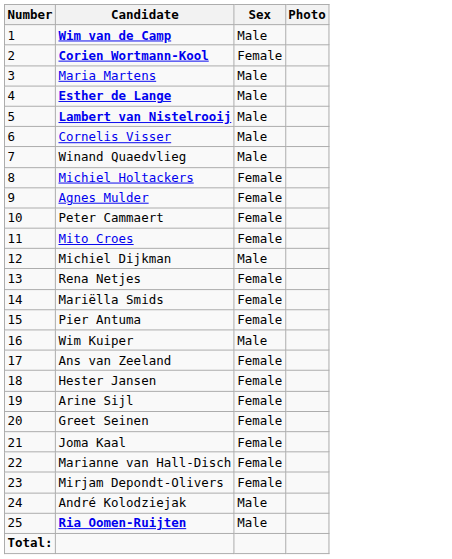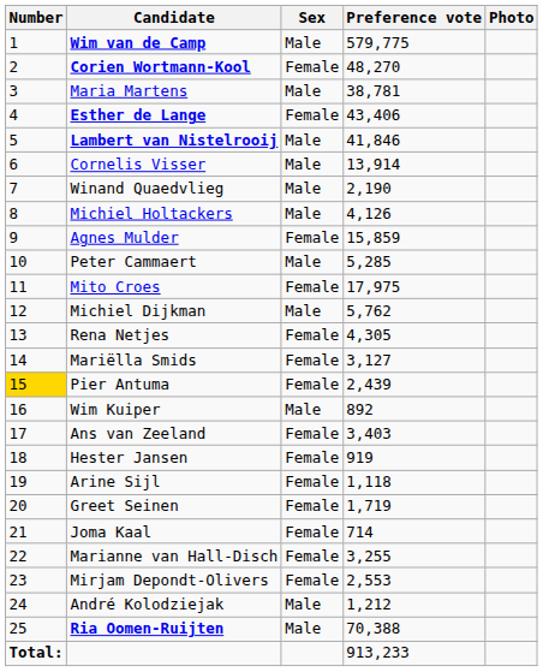 <table class="wikitable vatop">
 <tr>
 <th>Number</th>
 <th>Candidate</th>
 <th>Sex</th>
+<th>Preference vote</th>
 <th>Photo</th>
 </tr>
 <tr>
 <td>1</td>
 <td><strong><a href='#'>Wim van de Camp</a></strong></td>
 <td>Male</td>
+<td>579,775</td>
 <td></td>
 </tr>
 <tr>
 <td>2</td>
 <td><strong><a href='#'>Corien Wortmann-Kool</a></strong></td>
 <td>Female</td>
+<td>48,270</td>
 <td></td>
 </tr>
 <tr>
 <td>3</td>
 <td><a href='#'>Maria Martens</a></td>
 <td>Male</td>
+<td>38,781</td>
 <td></td>
 </tr>
 <tr>
 <td>4</td>
 <td><strong><a href='#'>Esther de Lange</a></strong></td>
-<td>Male</td>
+<td>Female</td>
+<td>43,406</td>
 <td></td>
 </tr>
 <tr>
 <td>5</td>
 <td><strong><a href='#'>Lambert van Nistelrooij</a></strong></td>
 <td>Male</td>
+<td>41,846</td>
 <td></td>
 </tr>
 <tr>
 <td>6</td>
 <td><a href='#'>Cornelis Visser</a></td>
 <td>Male</td>
+<td>13,914</td>
 <td></td>
 </tr>
 <tr>
 <td>7</td>
 <td>Winand Quaedvlieg</td>
 <td>Male</td>
+<td>2,190</td>
 <td></td>
 </tr>
 <tr>
 <td>8</td>
 <td><a href='#'>Michiel Holtackers</a></td>
-<td>Female</td>
+<td>Male</td>
+<td>4,126</td>
 <td></td>
 </tr>
 <tr>
 <td>9</td>
 <td><a href='#'>Agnes Mulder</a></td>
 <td>Female</td>
+<td>15,859</td>
 <td></td>
 </tr>
 <tr>
 <td>10</td>
 <td>Peter Cammaert</td>
-<td>Female</td>
+<td>Male</td>
+<td>5,285</td>
 <td></td>
 </tr>
 <tr>
 <td>11</td>
 <td><a href='#'>Mito Croes</a></td>
 <td>Female</td>
+<td>17,975</td>
 <td></td>
 </tr>
 <tr>
 <td>12</td>
 <td>Michiel Dijkman</td>
 <td>Male</td>
+<td>5,762</td>
 <td></td>
 </tr>
 <tr>
 <td>13</td>
 <td>Rena Netjes</td>
 <td>Female</td>
+<td>4,305</td>
 <td></td>
 </tr>
 <tr>
 <td>14</td>
 <td>Mariëlla Smids</td>
 <td>Female</td>
+<td>3,127</td>
 <td></td>
 </tr>
 <tr>
-<td>15</td>
+<td style="background: gold;">15</td>
 <td>Pier Antuma</td>
 <td>Female</td>
+<td>2,439</td>
 <td></td>
 </tr>
 <tr>
 <td>16</td>
 <td>Wim Kuiper</td>
 <td>Male</td>
+<td>892</td>
 <td></td>
 </tr>
 <tr>
 <td>17</td>
 <td>Ans van Zeeland</td>
 <td>Female</td>
+<td>3,403</td>
 <td></td>
 </tr>
 <tr>
 <td>18</td>
 <td>Hester Jansen</td>
 <td>Female</td>
+<td>919</td>
 <td></td>
 </tr>
 <tr>
 <td>19</td>
 <td>Arine Sijl</td>
 <td>Female</td>
+<td>1,118</td>
 <td></td>
 </tr>
 <tr>
 <td>20</td>
 <td>Greet Seinen</td>
 <td>Female</td>
+<td>1,719</td>
 <td></td>
 </tr>
 <tr>
 <td>21</td>
 <td>Joma Kaal</td>
 <td>Female</td>
+<td>714</td>
 <td></td>
 </tr>
 <tr>
 <td>22</td>
 <td>Marianne van Hall-Disch</td>
 <td>Female</td>
+<td>3,255</td>
 <td></td>
 </tr>
 <tr>
 <td>23</td>
 <td>Mirjam Depondt-Olivers</td>
 <td>Female</td>
+<td>2,553</td>
 <td></td>
 </tr>
 <tr>
 <td>24</td>
 <td>André Kolodziejak</td>
 <td>Male</td>
+<td>1,212</td>
 <td></td>
 </tr>
 <tr>
 <td>25</td>
 <td><strong><a href='#'>Ria Oomen-Ruijten</a></strong></td>
 <td>Male</td>
+<td>70,388</td>
 <td></td>
 </tr>
 <tr>
 <td><strong>Total:</strong></td>
 <td></td>
 <td></td>
+<td>913,233</td>
 <td></td>
 </tr>
 </table>
